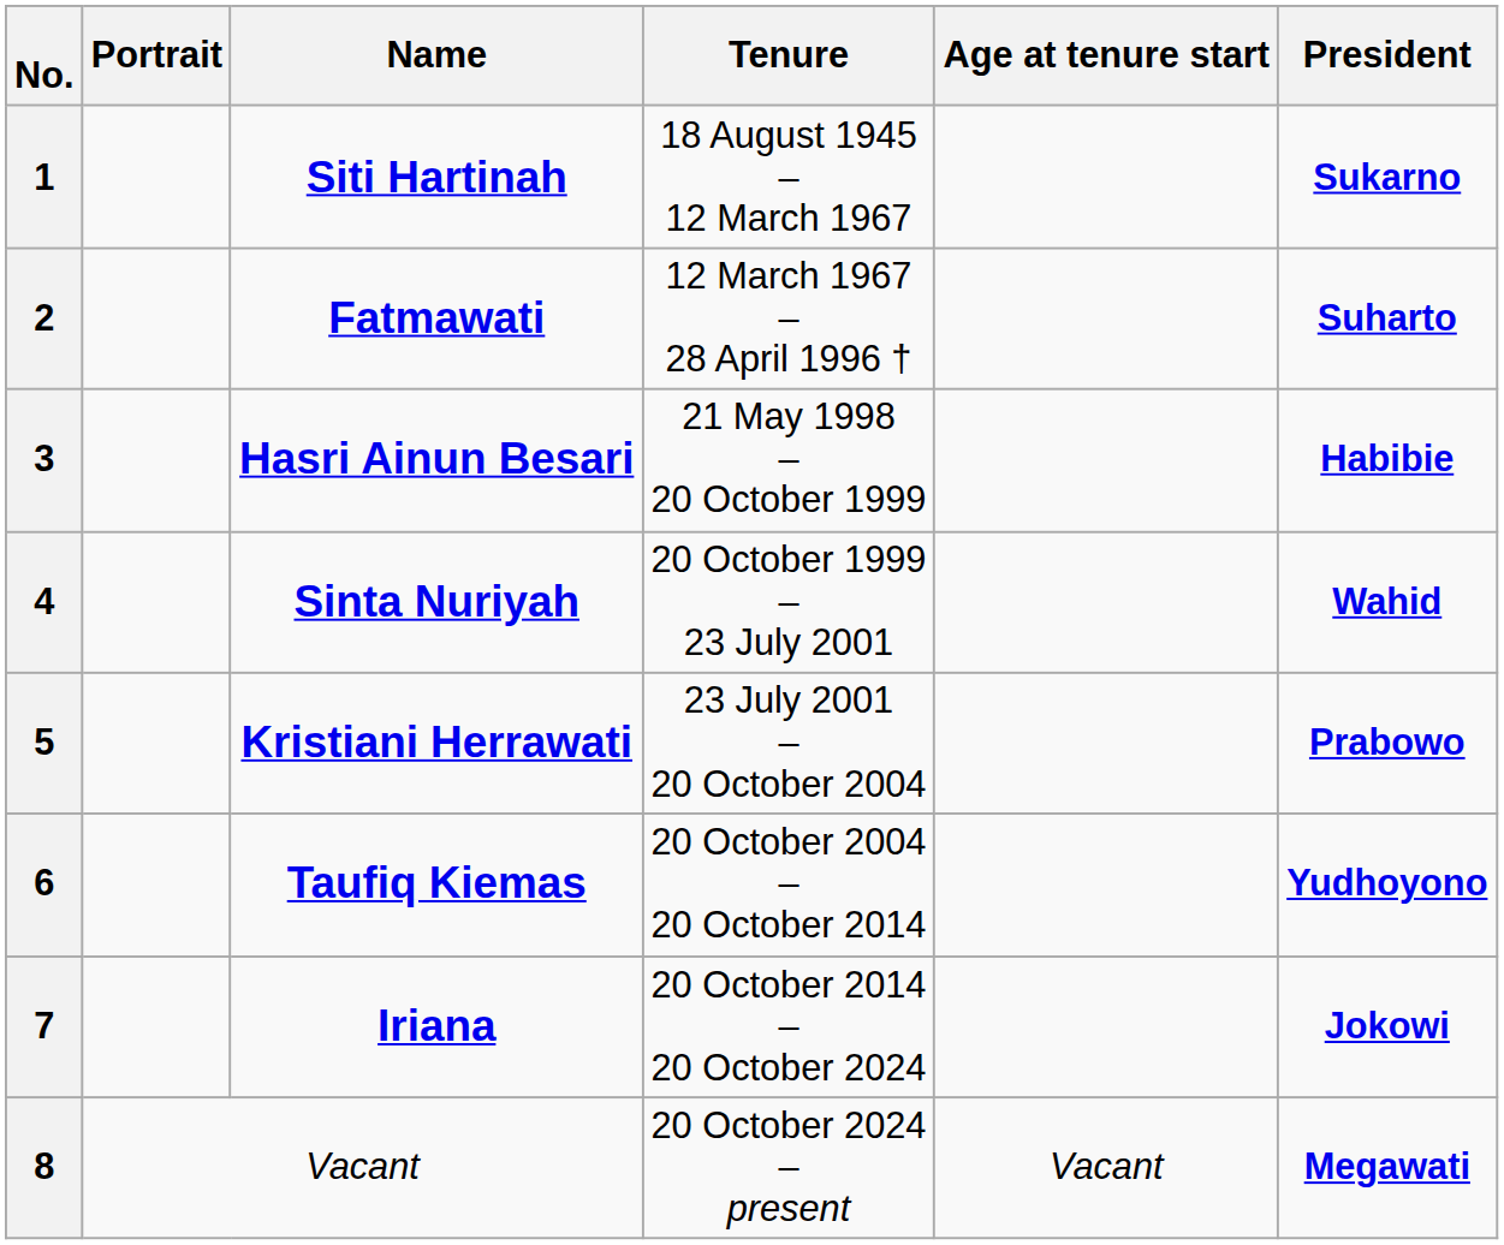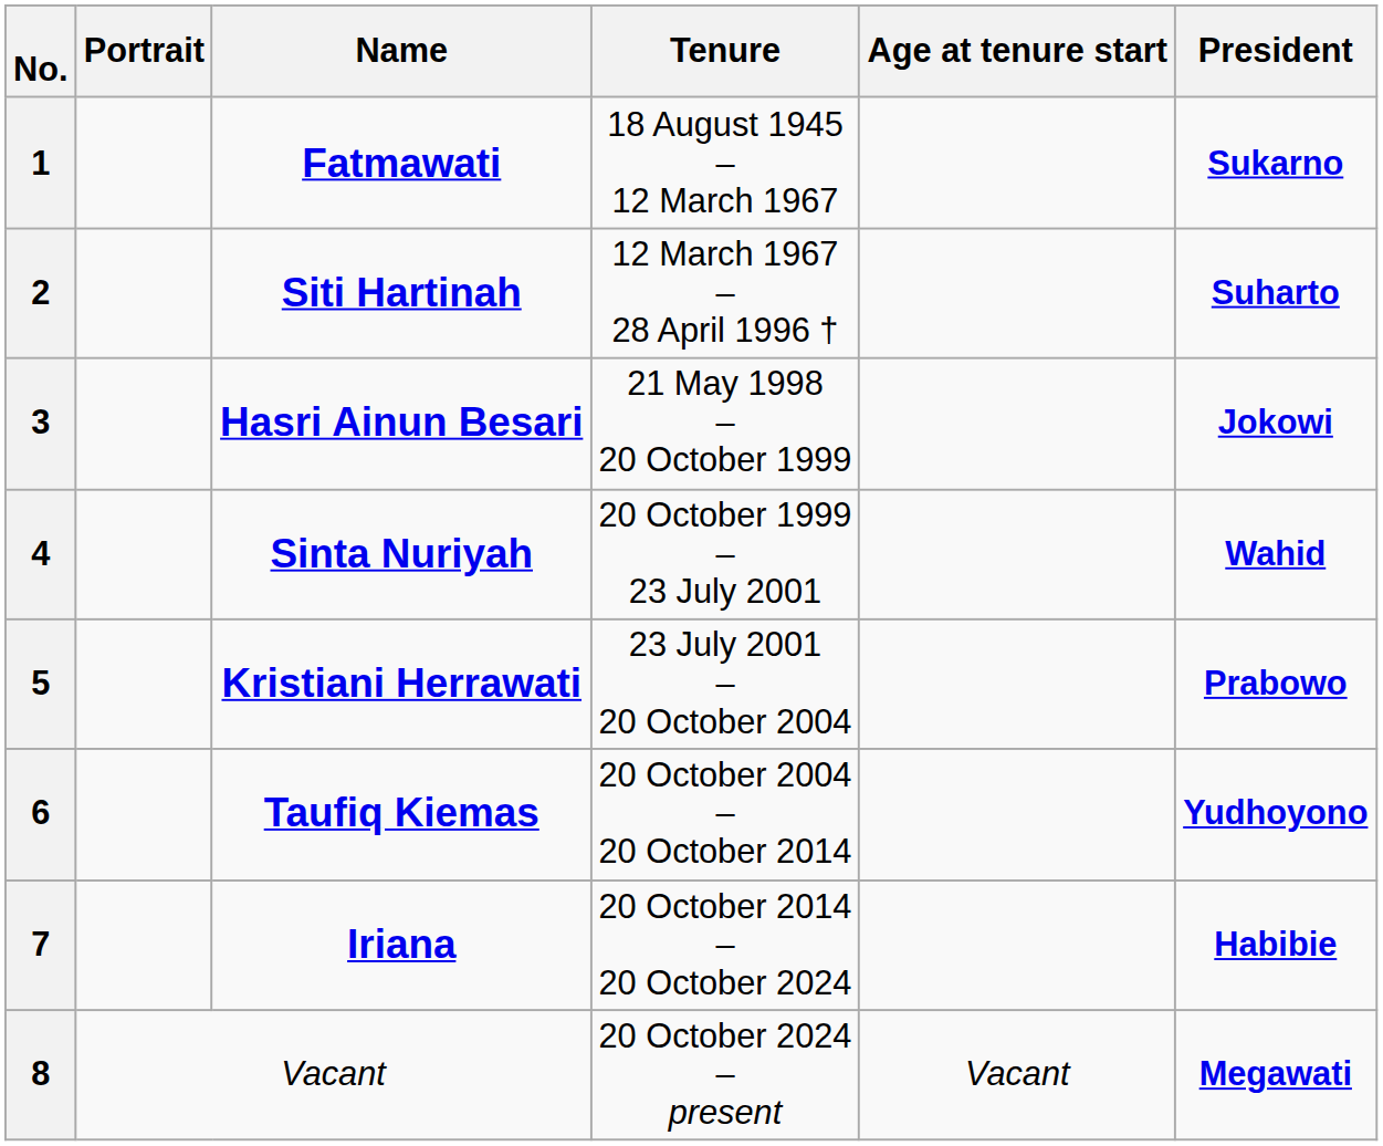 <table class="wikitable sortable" style="text-align:center">
 <tr>
 <th><abbr><br>No.</abbr></th>
 <th>Portrait</th>
 <th>Name</th>
 <th>Tenure</th>
 <th>Age at tenure start</th>
 <th>President</th>
 </tr>
 <tr>
 <th>1</th>
 <td></td>
-<td><big><strong><a href='#'>Siti Hartinah</a></strong></big><br></td>
+<td><big><strong><a href='#'>Fatmawati</a></strong></big><br></td>
 <td>18 August 1945<br>–<br>12 March 1967</td>
 <td></td>
 <td><strong><a href='#'>Sukarno</a></strong><br></td>
 </tr>
 <tr>
 <th>2</th>
 <td></td>
-<td><big><strong><a href='#'>Fatmawati</a></strong></big><br></td>
+<td><big><strong><a href='#'>Siti Hartinah</a></strong></big><br></td>
 <td>12 March 1967<br>–<br>28 April 1996 †</td>
 <td></td>
 <td><strong><a href='#'>Suharto</a></strong><br></td>
 </tr>
 <tr>
 <th>3</th>
 <td></td>
 <td><big><strong><a href='#'>Hasri Ainun Besari</a></strong></big><br></td>
 <td>21 May 1998<br>–<br>20 October 1999</td>
 <td></td>
-<td><strong><a href='#'>Habibie</a></strong><br></td>
+<td><strong><a href='#'>Jokowi</a></strong><br></td>
 </tr>
 <tr>
 <th>4</th>
 <td></td>
 <td><big><strong><a href='#'>Sinta Nuriyah</a></strong></big><br></td>
 <td>20 October 1999<br>–<br>23 July 2001</td>
 <td></td>
 <td><strong><a href='#'>Wahid</a></strong><br></td>
 </tr>
 <tr>
 <th>5</th>
 <td></td>
 <td><big><strong><a href='#'>Kristiani Herrawati</a></strong></big><br></td>
 <td>23 July 2001 <br>–<br> 20 October 2004</td>
 <td></td>
 <td><strong><a href='#'>Prabowo</a></strong><br></td>
 </tr>
 <tr>
 <th>6</th>
 <td></td>
 <td><big><strong><a href='#'>Taufiq Kiemas</a></strong></big><br></td>
 <td>20 October 2004 <br>–<br> 20 October 2014</td>
 <td></td>
 <td><strong><a href='#'>Yudhoyono</a></strong><br></td>
 </tr>
 <tr>
 <th>7</th>
 <td></td>
 <td><big><strong><a href='#'>Iriana</a></strong></big><br></td>
 <td>20 October 2014 <br>–<br> 20 October 2024</td>
 <td></td>
-<td><strong><a href='#'>Jokowi</a></strong><br></td>
+<td><strong><a href='#'>Habibie</a></strong><br></td>
 </tr>
 <tr>
 <th>8</th>
 <td colspan="2"><em>Vacant</em></td>
 <td>20 October 2024 <br>–<br><em>present</em></td>
 <td><em>Vacant</em></td>
 <td><strong><a href='#'>Megawati</a></strong><br></td>
 </tr>
 </table>
